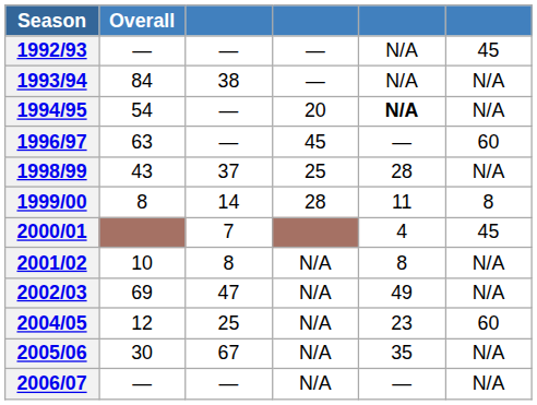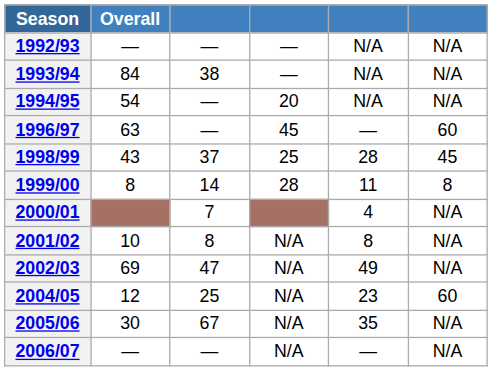 <table class="wikitable" style="font-size:86%; text-align:center; border:grey solid 1px; border-collapse:collapse; background:#ffffff;">
 <tr>
 <th style="background-color:#369; color:white; width:60px;"> Season </th>
 <th style="background-color:#4180be; color:white; width:55px;">Overall</th>
 <th style="background-color:#4180be; color:white; width:55px;"></th>
 <th style="background-color:#4180be; color:white; width:55px;"></th>
 <th style="background-color:#4180be; color:white; width:55px;"></th>
 <th style="background-color:#4180be; color:white; width:55px;"></th>
 </tr>
 <tr>
 <th scope=row align=center><a href='#'>1992/93</a></th>
 <td align=center>—</td>
 <td align=center>—</td>
 <td align=center>—</td>
 <td align=center>N/A</td>
-<td align=center>45</td>
+<td align=center>N/A</td>
 </tr>
 <tr>
 <th scope=row align=center><a href='#'>1993/94</a></th>
 <td align=center>84</td>
 <td align=center>38</td>
 <td align=center>—</td>
 <td align=center>N/A</td>
 <td align=center>N/A</td>
 </tr>
 <tr>
 <th scope=row align=center><a href='#'>1994/95</a></th>
 <td align=center>54</td>
 <td align=center>—</td>
 <td align=center>20</td>
-<td align=center><strong>N/A</strong></td>
+<td align=center>N/A</td>
 <td align=center>N/A</td>
 </tr>
 <tr>
 <th scope=row align=center><a href='#'>1996/97</a></th>
 <td align=center>63</td>
 <td align=center>—</td>
 <td align=center>45</td>
 <td align=center>—</td>
 <td align=center>60</td>
 </tr>
 <tr>
 <th scope=row align=center><a href='#'>1998/99</a></th>
 <td align=center>43</td>
 <td align=center>37</td>
 <td align=center>25</td>
 <td align=center>28</td>
-<td align=center>N/A</td>
+<td align=center>45</td>
 </tr>
 <tr>
 <th scope=row align=center><a href='#'>1999/00</a></th>
 <td align=center>8</td>
 <td align=center>14</td>
 <td align=center>28</td>
 <td align=center>11</td>
 <td align=center>8</td>
 </tr>
 <tr>
 <th scope=row align=center><a href='#'>2000/01</a></th>
 <td align=center bgcolor=#A57164></td>
 <td align=center>7</td>
 <td align=center bgcolor=#A57164></td>
 <td align=center>4</td>
-<td align=center>45</td>
+<td align=center>N/A</td>
 </tr>
 <tr>
 <th scope=row align=center><a href='#'>2001/02</a></th>
 <td align=center>10</td>
 <td align=center>8</td>
 <td align=center>N/A</td>
 <td align=center>8</td>
 <td align=center>N/A</td>
 </tr>
 <tr>
 <th scope=row align=center><a href='#'>2002/03</a></th>
 <td align=center>69</td>
 <td align=center>47</td>
 <td align=center>N/A</td>
 <td align=center>49</td>
 <td align=center>N/A</td>
 </tr>
 <tr>
 <th scope=row align=center><a href='#'>2004/05</a></th>
 <td align=center>12</td>
 <td align=center>25</td>
 <td align=center>N/A</td>
 <td align=center>23</td>
 <td align=center>60</td>
 </tr>
 <tr>
 <th scope=row align=center><a href='#'>2005/06</a></th>
 <td align=center>30</td>
 <td align=center>67</td>
 <td align=center>N/A</td>
 <td align=center>35</td>
 <td align=center>N/A</td>
 </tr>
 <tr>
 <th scope=row align=center><a href='#'>2006/07</a></th>
 <td align=center>—</td>
 <td align=center>—</td>
 <td align=center>N/A</td>
 <td align=center>—</td>
 <td align=center>N/A</td>
 </tr>
 </table>
